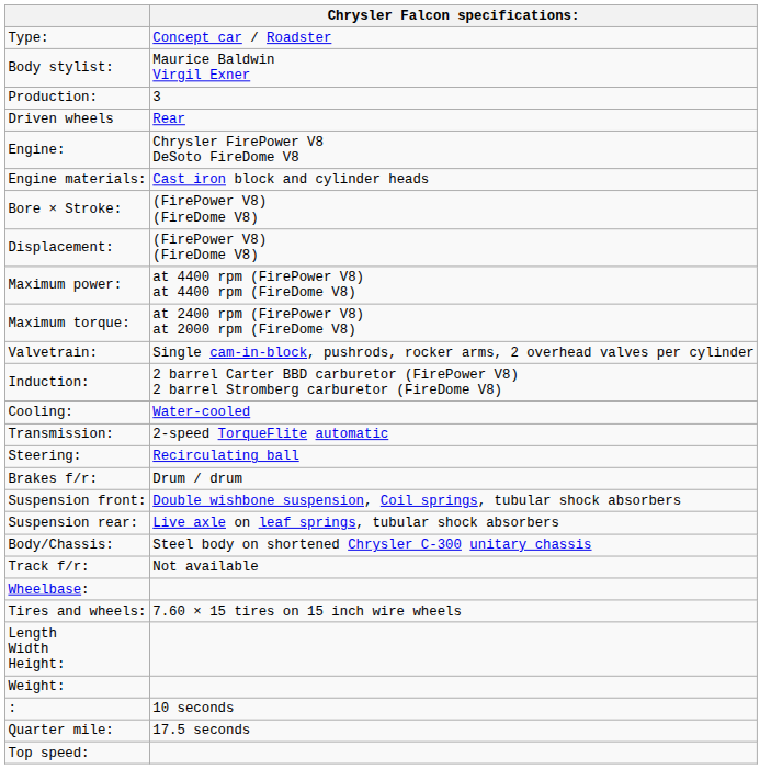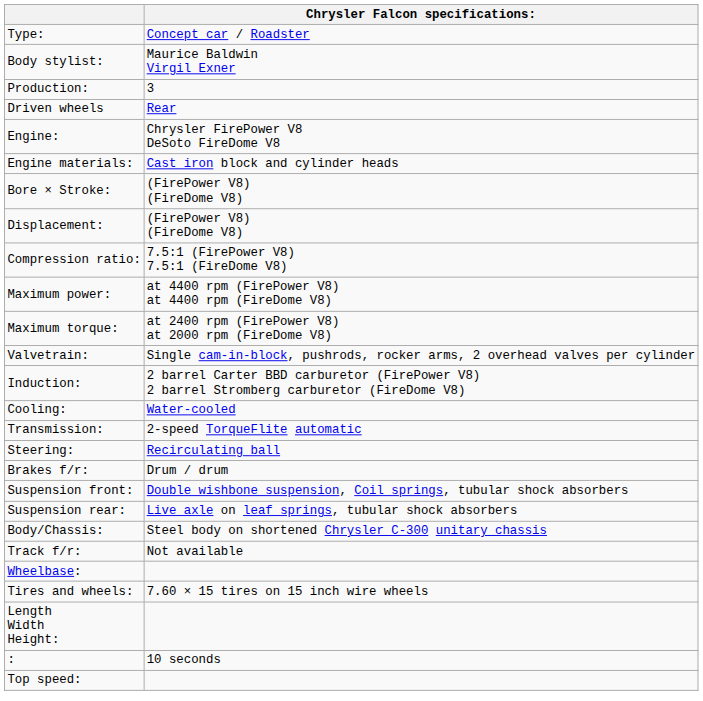 <table class="wikitable defaultcenter col1left">
 <tr>
 <th></th>
 <th>Chrysler Falcon specifications:</th>
 </tr>
 <tr>
 <td>Type:</td>
 <td><a href='#'>Concept car</a> / <a href='#'>Roadster</a></td>
 </tr>
 <tr>
 <td>Body stylist:</td>
 <td>Maurice Baldwin<br><a href='#'>Virgil Exner</a></td>
 </tr>
 <tr>
 <td>Production:</td>
 <td>3</td>
 </tr>
 <tr>
 <td>Driven wheels</td>
 <td><a href='#'> Rear</a></td>
 </tr>
 <tr>
 <td>Engine:</td>
 <td>Chrysler FirePower V8<br>DeSoto FireDome V8</td>
 </tr>
 <tr>
 <td>Engine materials:</td>
 <td><a href='#'>Cast iron</a> block and cylinder heads</td>
 </tr>
 <tr>
 <td>Bore × Stroke:</td>
 <td> (FirePower V8)<br> (FireDome V8)</td>
 </tr>
 <tr>
 <td>Displacement:</td>
 <td> (FirePower V8)<br> (FireDome V8)</td>
+</tr>
+<tr>
+<td>Compression ratio:</td>
+<td>7.5:1 (FirePower V8)<br>7.5:1 (FireDome V8)</td>
 </tr>
 <tr>
 <td>Maximum power:</td>
 <td> at 4400 rpm (FirePower V8)<br> at 4400 rpm (FireDome V8)</td>
 </tr>
 <tr>
 <td>Maximum torque:</td>
 <td> at 2400 rpm (FirePower V8)<br> at 2000 rpm (FireDome V8)</td>
 </tr>
 <tr>
 <td>Valvetrain:</td>
 <td>Single <a href='#'>cam-in-block</a>, pushrods, rocker arms, 2 overhead valves per cylinder</td>
 </tr>
 <tr>
 <td>Induction:</td>
 <td>2 barrel Carter BBD carburetor (FirePower V8)<br>2 barrel Stromberg carburetor (FireDome V8)</td>
 </tr>
 <tr>
 <td>Cooling:</td>
 <td><a href='#'>Water-cooled</a></td>
 </tr>
 <tr>
 <td>Transmission:</td>
 <td>2-speed <a href='#'>TorqueFlite</a> <a href='#'>automatic</a></td>
 </tr>
 <tr>
 <td>Steering:</td>
 <td><a href='#'>Recirculating ball</a></td>
 </tr>
 <tr>
 <td>Brakes f/r:</td>
 <td>Drum / drum</td>
 </tr>
 <tr>
 <td>Suspension front:</td>
 <td><a href='#'>Double wishbone suspension</a>, <a href='#'>Coil springs</a>, tubular shock absorbers</td>
 </tr>
 <tr>
 <td>Suspension rear:</td>
 <td><a href='#'>Live axle</a> on <a href='#'>leaf springs</a>, tubular shock absorbers</td>
 </tr>
 <tr>
 <td>Body/Chassis:</td>
 <td>Steel body on shortened <a href='#'>Chrysler C-300</a> <a href='#'>unitary chassis</a></td>
 </tr>
 <tr>
 <td>Track f/r:</td>
 <td>Not available</td>
 </tr>
 <tr>
 <td><a href='#'>Wheelbase</a>:</td>
 <td></td>
 </tr>
 <tr>
 <td>Tires and wheels:</td>
 <td>7.60 × 15 tires on 15 inch wire wheels</td>
 </tr>
 <tr>
 <td>Length<br>Width<br>Height:</td>
 <td><br><br></td>
 </tr>
 <tr>
-<td>Weight:</td>
-<td></td>
-</tr>
-<tr>
 <td>:</td>
 <td>10 seconds</td>
-</tr>
-<tr>
-<td>Quarter mile:</td>
-<td>17.5 seconds</td>
 </tr>
 <tr>
 <td>Top speed:</td>
 <td></td>
 </tr>
 </table>
